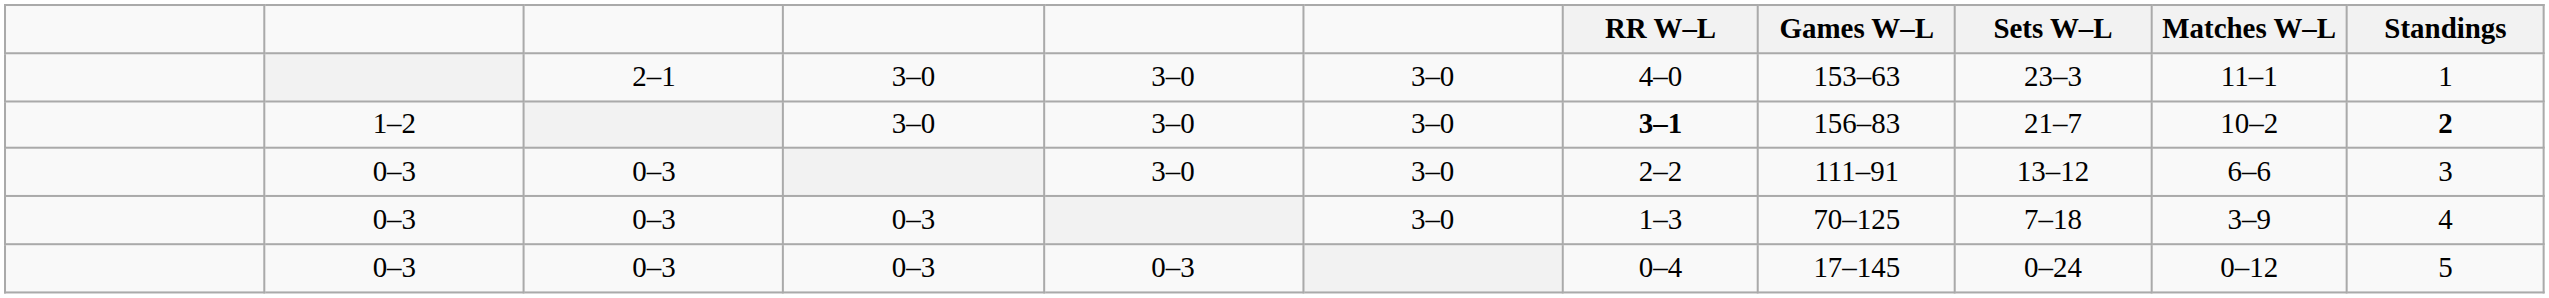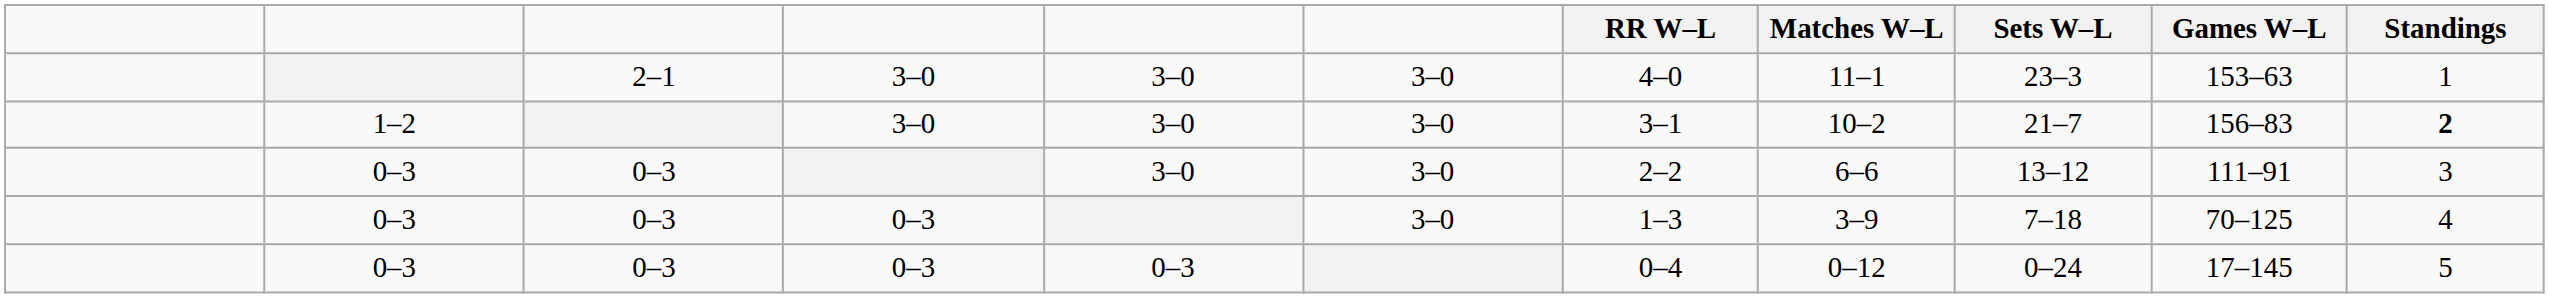 <table class="wikitable" style="width: 100%; text-align:center; font-size:90%">
 <tr>
 <td width=108></td>
 <td width=108></td>
 <td width=108></td>
 <td width=108></td>
 <td width=108></td>
 <td width=108></td>
 <th width=80>RR W–L</th>
+<th width=80>Matches W–L</th>
+<th width=80>Sets W–L</th>
 <th width=80>Games W–L</th>
-<th width=80>Sets W–L</th>
-<th width=80>Matches W–L</th>
 <th width=80>Standings</th>
 </tr>
 <tr>
 <td style="text-align:left;"></td>
 <th bgcolor="ededed"></th>
 <td>2–1</td>
 <td>3–0</td>
 <td>3–0</td>
 <td>3–0</td>
 <td>4–0</td>
+<td>11–1</td>
+<td>23–3</td>
 <td>153–63</td>
-<td>23–3</td>
-<td>11–1</td>
 <td>1</td>
 </tr>
 <tr>
 <td style="text-align:left;"></td>
 <td>1–2</td>
 <th bgcolor="ededed"></th>
 <td>3–0</td>
 <td>3–0</td>
 <td>3–0</td>
-<td><strong>3–1</strong></td>
+<td>3–1</td>
+<td>10–2</td>
+<td>21–7</td>
 <td>156–83</td>
-<td>21–7</td>
-<td>10–2</td>
 <td><strong>2</strong></td>
 </tr>
 <tr>
 <td style="text-align:left;"></td>
 <td>0–3</td>
 <td>0–3</td>
 <th bgcolor="ededed"></th>
 <td>3–0</td>
 <td>3–0</td>
 <td>2–2</td>
+<td>6–6</td>
+<td>13–12</td>
 <td>111–91</td>
-<td>13–12</td>
-<td>6–6</td>
 <td>3</td>
 </tr>
 <tr>
 <td style="text-align:left;"></td>
 <td>0–3</td>
 <td>0–3</td>
 <td>0–3</td>
 <th bgcolor="ededed"></th>
 <td>3–0</td>
 <td>1–3</td>
+<td>3–9</td>
+<td>7–18</td>
 <td>70–125</td>
-<td>7–18</td>
-<td>3–9</td>
 <td>4</td>
 </tr>
 <tr>
 <td style="text-align:left;"></td>
 <td>0–3</td>
 <td>0–3</td>
 <td>0–3</td>
 <td>0–3</td>
 <th bgcolor="ededed"></th>
 <td>0–4</td>
+<td>0–12</td>
+<td>0–24</td>
 <td>17–145</td>
-<td>0–24</td>
-<td>0–12</td>
 <td>5</td>
 </tr>
 </table>
